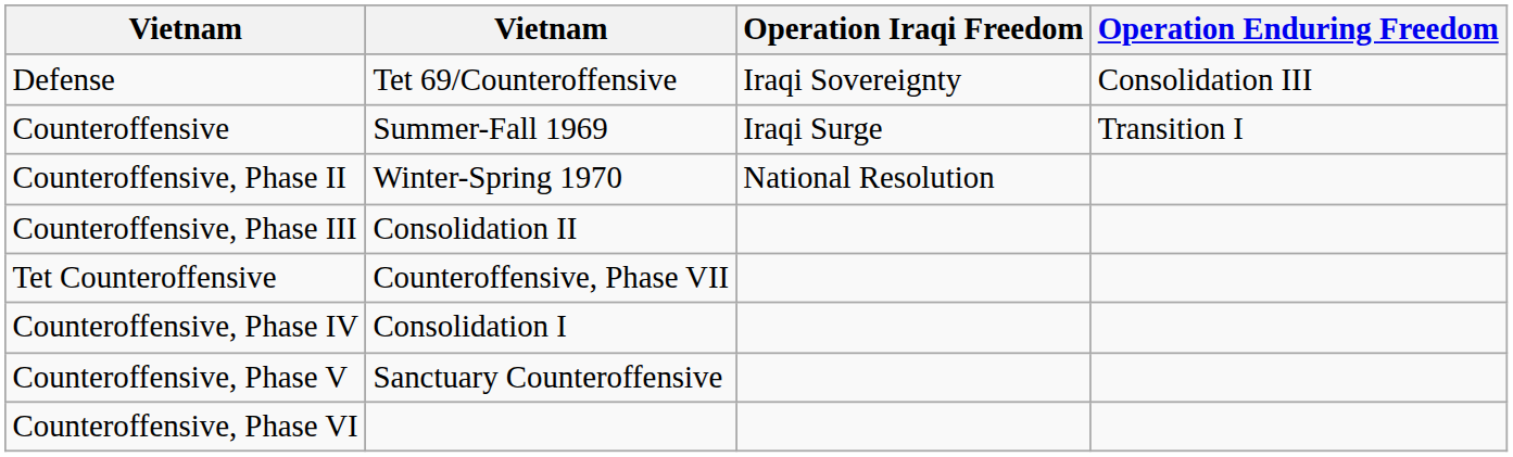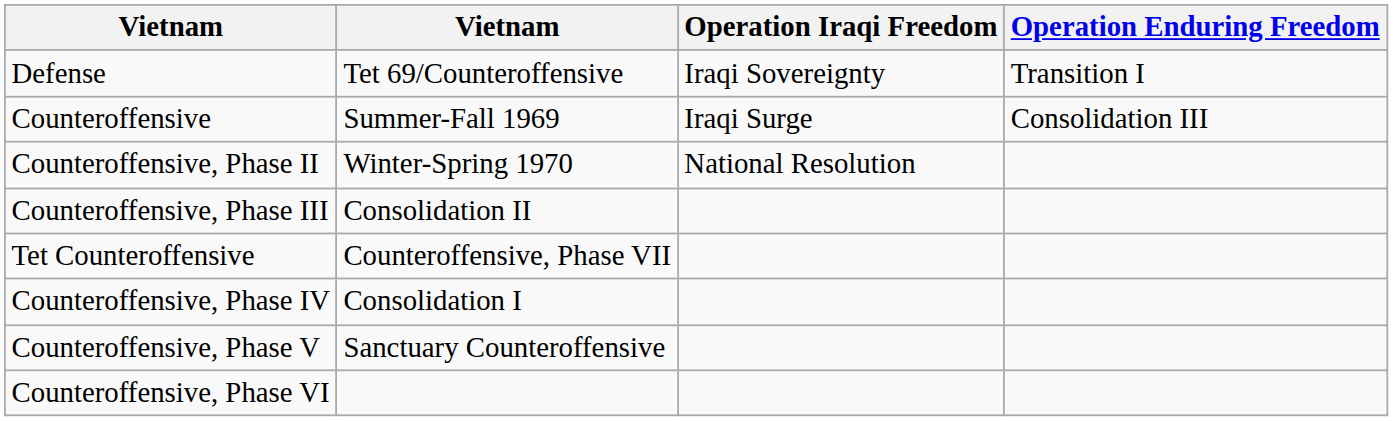 <table class="wikitable">
 <tr>
 <th>Vietnam</th>
 <th>Vietnam</th>
 <th>Operation Iraqi Freedom</th>
 <th><a href='#'>Operation Enduring Freedom</a></th>
 </tr>
 <tr>
 <td>Defense</td>
 <td>Tet 69/Counteroffensive</td>
 <td>Iraqi Sovereignty</td>
-<td>Consolidation III</td>
+<td>Transition I</td>
 </tr>
 <tr>
 <td>Counteroffensive</td>
 <td>Summer-Fall 1969</td>
 <td>Iraqi Surge</td>
-<td>Transition I</td>
+<td>Consolidation III</td>
 </tr>
 <tr>
 <td>Counteroffensive, Phase II</td>
 <td>Winter-Spring 1970</td>
 <td>National Resolution</td>
 <td></td>
 </tr>
 <tr>
 <td>Counteroffensive, Phase III</td>
 <td>Consolidation II</td>
 <td></td>
 <td></td>
 </tr>
 <tr>
 <td>Tet Counteroffensive</td>
 <td>Counteroffensive, Phase VII</td>
 <td></td>
 <td></td>
 </tr>
 <tr>
 <td>Counteroffensive, Phase IV</td>
 <td>Consolidation I</td>
 <td></td>
 <td></td>
 </tr>
 <tr>
 <td>Counteroffensive, Phase V</td>
 <td>Sanctuary Counteroffensive</td>
 <td></td>
 <td></td>
 </tr>
 <tr>
 <td>Counteroffensive, Phase VI</td>
 <td></td>
 <td></td>
 <td></td>
 </tr>
 </table>
